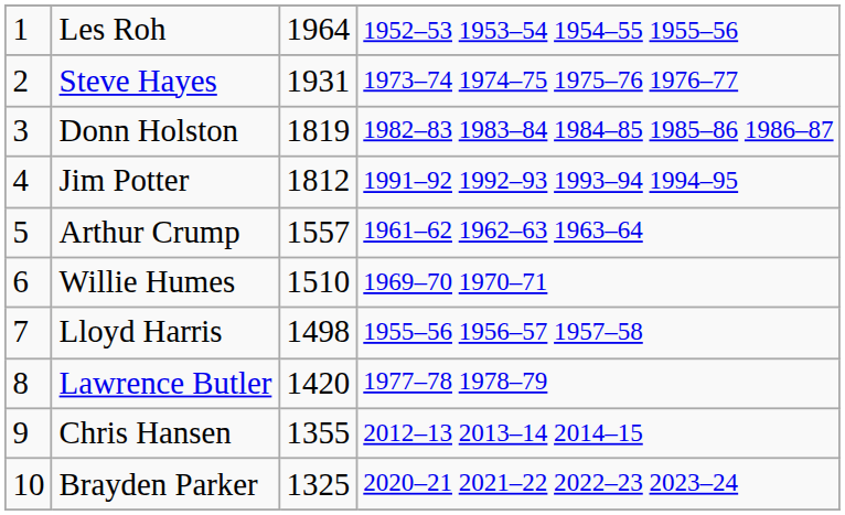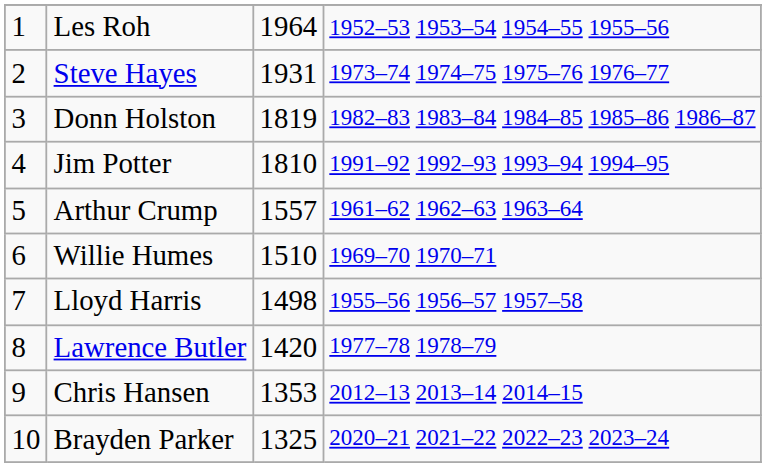 <table class="wikitable">
 <tr>
 </tr>
 <tr>
 <td>1</td>
 <td>Les Roh</td>
 <td>1964</td>
 <td style="font-size:80%;"><a href='#'>1952–53</a> <a href='#'>1953–54</a> <a href='#'>1954–55</a> <a href='#'>1955–56</a></td>
 </tr>
 <tr>
 <td>2</td>
 <td><a href='#'>Steve Hayes</a></td>
 <td>1931</td>
 <td style="font-size:80%;"><a href='#'>1973–74</a> <a href='#'>1974–75</a> <a href='#'>1975–76</a> <a href='#'>1976–77</a></td>
 </tr>
 <tr>
 <td>3</td>
 <td>Donn Holston</td>
 <td>1819</td>
 <td style="font-size:80%;"><a href='#'>1982–83</a> <a href='#'>1983–84</a> <a href='#'>1984–85</a> <a href='#'>1985–86</a> <a href='#'>1986–87</a></td>
 </tr>
 <tr>
 <td>4</td>
 <td>Jim Potter</td>
-<td>1812</td>
+<td>1810</td>
 <td style="font-size:80%;"><a href='#'>1991–92</a> <a href='#'>1992–93</a> <a href='#'>1993–94</a> <a href='#'>1994–95</a></td>
 </tr>
 <tr>
 <td>5</td>
 <td>Arthur Crump</td>
 <td>1557</td>
 <td style="font-size:80%;"><a href='#'>1961–62</a> <a href='#'>1962–63</a> <a href='#'>1963–64</a></td>
 </tr>
 <tr>
 <td>6</td>
 <td>Willie Humes</td>
 <td>1510</td>
 <td style="font-size:80%;"><a href='#'>1969–70</a> <a href='#'>1970–71</a></td>
 </tr>
 <tr>
 <td>7</td>
 <td>Lloyd Harris</td>
 <td>1498</td>
 <td style="font-size:80%;"><a href='#'>1955–56</a> <a href='#'>1956–57</a> <a href='#'>1957–58</a></td>
 </tr>
 <tr>
 <td>8</td>
 <td><a href='#'>Lawrence Butler</a></td>
 <td>1420</td>
 <td style="font-size:80%;"><a href='#'>1977–78</a> <a href='#'>1978–79</a></td>
 </tr>
 <tr>
 <td>9</td>
 <td>Chris Hansen</td>
-<td>1355</td>
+<td>1353</td>
 <td style="font-size:80%;"><a href='#'>2012–13</a> <a href='#'>2013–14</a> <a href='#'>2014–15</a></td>
 </tr>
 <tr>
 <td>10</td>
 <td>Brayden Parker</td>
 <td>1325</td>
 <td style="font-size:80%;"><a href='#'>2020–21</a> <a href='#'>2021–22</a> <a href='#'>2022–23</a> <a href='#'>2023–24</a></td>
 </tr>
 </table>
